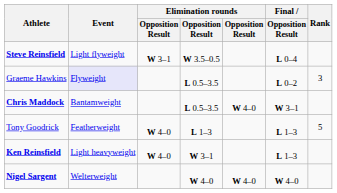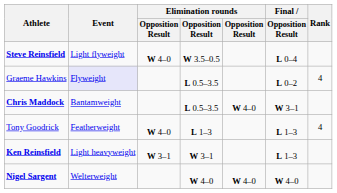 <table class=wikitable style="font-size:90%;text-align:center">
 <tr>
 <th rowspan="2">Athlete</th>
 <th rowspan="2">Event</th>
 <th colspan=3>Elimination rounds</th>
 <th>Final / </th>
 <th rowspan=2>Rank</th>
 </tr>
 <tr style="font-size:95%">
 <th>Opposition<br>Result</th>
 <th>Opposition<br>Result</th>
 <th>Opposition<br>Result</th>
 <th>Opposition<br>Result</th>
 </tr>
 <tr>
 <td style="text-align:left;"><strong><a href='#'>Steve Reinsfield</a></strong></td>
 <td style="text-align:left;"><a href='#'>Light flyweight</a></td>
-<td><br><strong>W</strong> 3–1</td>
+<td><br><strong>W</strong> 4–0</td>
 <td><br><strong>W</strong> 3.5–0.5</td>
 <td></td>
 <td><br><strong>L</strong> 0–4</td>
 <td></td>
 </tr>
 <tr>
 <td style="text-align:left;"><a href='#'>Graeme Hawkins</a></td>
 <td style="background: lavender; text-align:left;"><a href='#'>Flyweight</a></td>
 <td></td>
 <td><br><strong>L</strong> 0.5–3.5</td>
 <td></td>
 <td><br><strong>L</strong> 0–2</td>
-<td>3</td>
+<td>4</td>
 </tr>
 <tr>
 <td style="text-align:left;"><strong><a href='#'>Chris Maddock</a></strong></td>
 <td style="text-align:left;"><a href='#'>Bantamweight</a></td>
 <td></td>
 <td><br><strong>L</strong> 0.5–3.5</td>
 <td><br><strong>W</strong> 4–0</td>
 <td><br><strong>W</strong> 3–1</td>
 <td></td>
 </tr>
 <tr>
 <td style="text-align:left;"><a href='#'>Tony Goodrick</a></td>
 <td style="text-align:left;"><a href='#'>Featherweight</a></td>
 <td><br><strong>W</strong> 4–0</td>
 <td><br><strong>L</strong> 1–3</td>
 <td></td>
 <td><br><strong>L</strong> 1–3</td>
-<td>5</td>
+<td>4</td>
 </tr>
 <tr>
 <td style="text-align:left;"><strong><a href='#'>Ken Reinsfield</a></strong></td>
 <td style="text-align:left;"><a href='#'>Light heavyweight</a></td>
-<td><br><strong>W</strong> 4–0</td>
+<td><br><strong>W</strong> 3–1</td>
 <td><br><strong>W</strong> 3–1</td>
 <td></td>
 <td><br><strong>L</strong> 1–3</td>
 <td></td>
 </tr>
 <tr>
 <td style="text-align:left;"><strong><a href='#'>Nigel Sargent</a></strong></td>
 <td style="text-align:left;"><a href='#'>Welterweight</a></td>
 <td></td>
 <td><br><strong>W</strong> 4–0</td>
 <td><br><strong>W</strong> 4–0</td>
 <td><br><strong>W</strong> 4–0</td>
 <td></td>
 </tr>
 </table>
